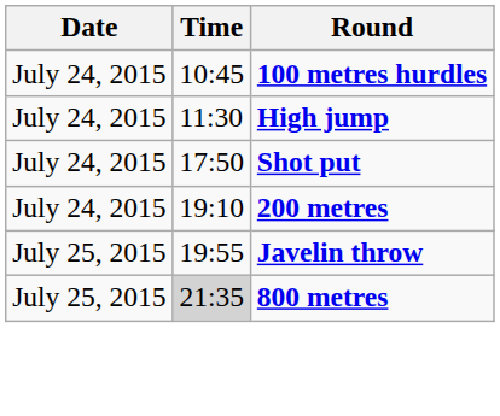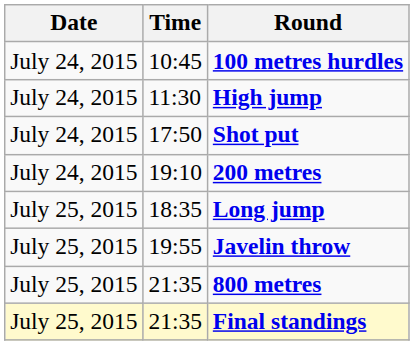 <table class="wikitable">
 <tr>
 <th>Date</th>
 <th>Time</th>
 <th>Round</th>
 </tr>
 <tr>
 <td>July 24, 2015</td>
 <td>10:45</td>
 <td><strong><a href='#'>100 metres hurdles</a></strong></td>
 </tr>
 <tr>
 <td>July 24, 2015</td>
 <td>11:30</td>
 <td><strong><a href='#'>High jump</a></strong></td>
 </tr>
 <tr>
 <td>July 24, 2015</td>
 <td>17:50</td>
 <td><strong><a href='#'>Shot put</a></strong></td>
 </tr>
 <tr>
 <td>July 24, 2015</td>
 <td>19:10</td>
 <td><strong><a href='#'>200 metres</a></strong></td>
 </tr>
 <tr>
 <td>July 25, 2015</td>
+<td>18:35</td>
+<td><strong><a href='#'>Long jump</a></strong></td>
+</tr>
+<tr>
+<td>July 25, 2015</td>
 <td>19:55</td>
 <td><strong><a href='#'>Javelin throw</a></strong></td>
 </tr>
 <tr>
 <td>July 25, 2015</td>
-<td style="background: lightgrey;">21:35</td>
+<td>21:35</td>
 <td><strong><a href='#'>800 metres</a></strong></td>
 </tr>
+<tr style=background:lemonchiffon>
+<td>July 25, 2015</td>
+<td>21:35</td>
+<td><strong><a href='#'>Final standings</a></strong></td>
+</tr>
 </table>
